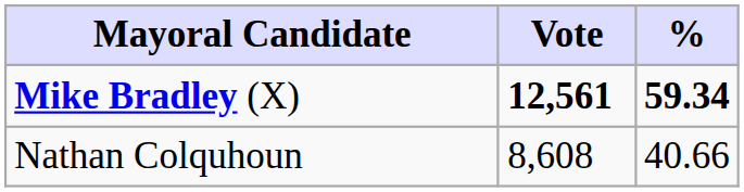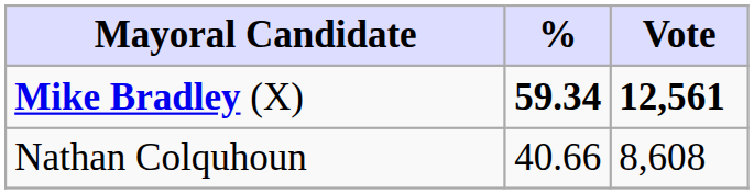 <table class="wikitable">
 <tr>
 <th style="background:#ddf; width:200px;">Mayoral Candidate</th>
+<th style="background:#ddf; width:30px;">%</th>
 <th style="background:#ddf; width:50px;">Vote</th>
-<th style="background:#ddf; width:30px;">%</th>
 </tr>
 <tr>
 <td><strong><a href='#'>Mike Bradley</a></strong> (X)</td>
+<td><strong>59.34</strong></td>
 <td><strong>12,561</strong></td>
-<td><strong>59.34</strong></td>
 </tr>
 <tr>
 <td>Nathan Colquhoun</td>
+<td>40.66</td>
 <td>8,608</td>
-<td>40.66</td>
 </tr>
 </table>
